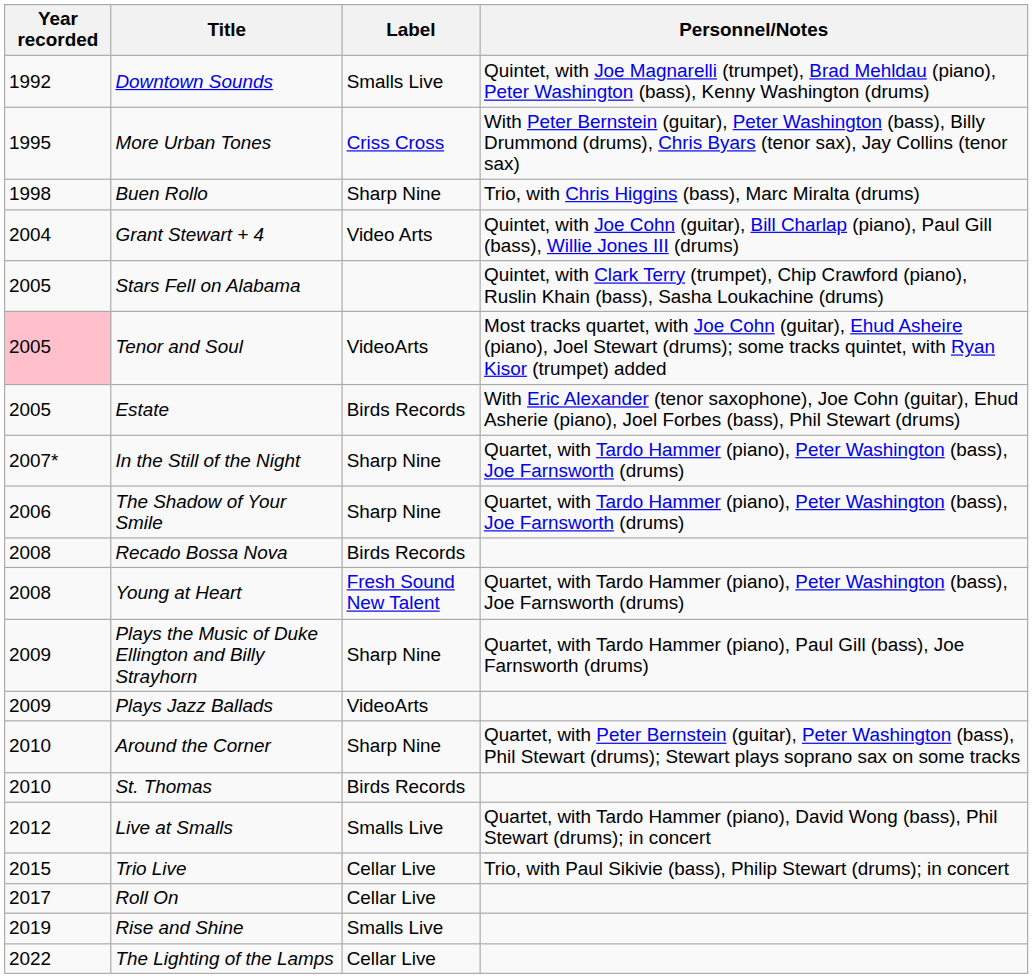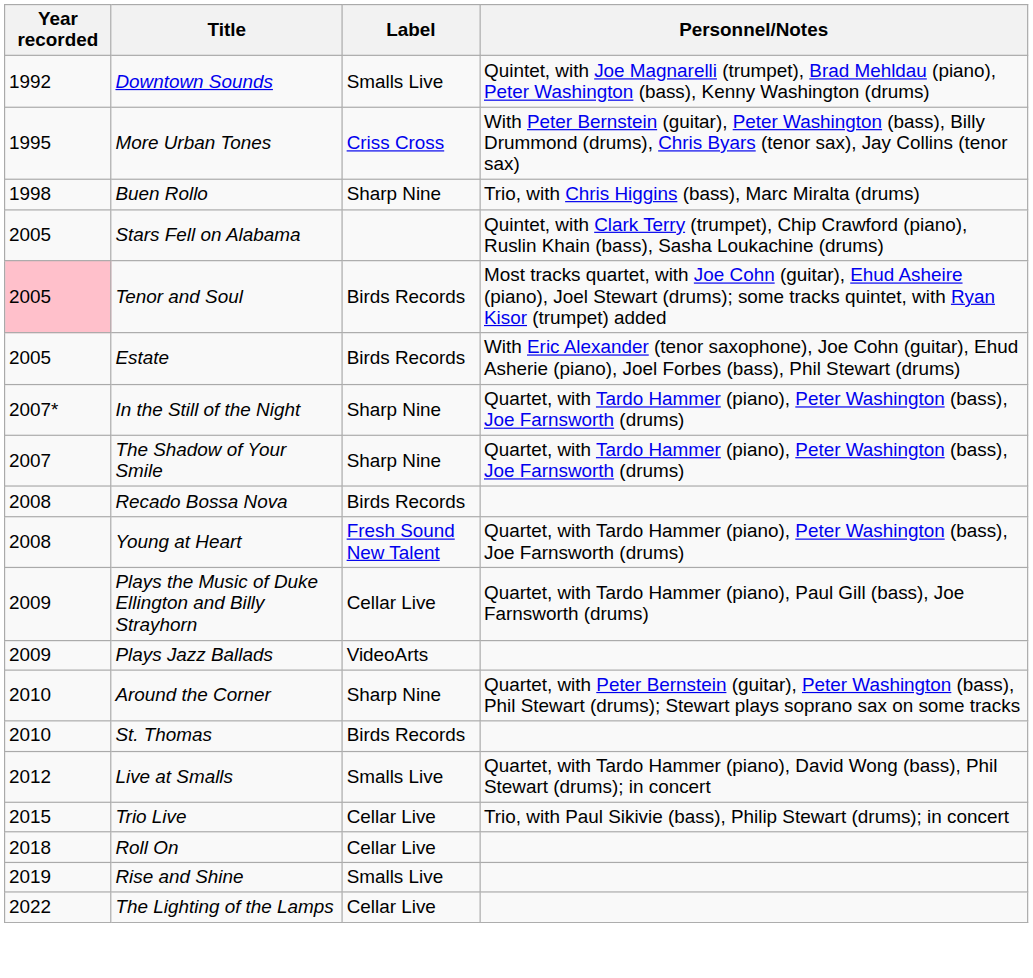 <table class="wikitable sortable">
 <tr>
 <th>Year recorded</th>
 <th>Title</th>
 <th>Label</th>
 <th>Personnel/Notes</th>
 </tr>
 <tr>
 <td>1992</td>
 <td><em><a href='#'>Downtown Sounds</a></em></td>
 <td>Smalls Live</td>
 <td>Quintet, with <a href='#'>Joe Magnarelli</a> (trumpet), <a href='#'>Brad Mehldau</a> (piano), <a href='#'>Peter Washington</a> (bass), Kenny Washington (drums)</td>
 </tr>
 <tr>
 <td>1995</td>
 <td><em>More Urban Tones</em></td>
 <td><a href='#'>Criss Cross</a></td>
 <td>With <a href='#'>Peter Bernstein</a> (guitar), <a href='#'>Peter Washington</a> (bass), Billy Drummond (drums), <a href='#'>Chris Byars</a> (tenor sax), Jay Collins (tenor sax)</td>
 </tr>
 <tr>
 <td>1998</td>
 <td><em>Buen Rollo</em></td>
 <td>Sharp Nine</td>
 <td>Trio, with <a href='#'>Chris Higgins</a> (bass), Marc Miralta (drums)</td>
 </tr>
 <tr>
-<td>2004</td>
-<td><em>Grant Stewart + 4</em></td>
-<td>Video Arts</td>
-<td>Quintet, with <a href='#'>Joe Cohn</a> (guitar), <a href='#'>Bill Charlap</a> (piano), Paul Gill (bass), <a href='#'>Willie Jones III</a> (drums)</td>
-</tr>
-<tr>
 <td>2005</td>
 <td><em>Stars Fell on Alabama</em></td>
 <td></td>
 <td>Quintet, with <a href='#'>Clark Terry</a> (trumpet), Chip Crawford (piano), Ruslin Khain (bass), Sasha Loukachine (drums)</td>
 </tr>
 <tr>
 <td style="background: pink;">2005</td>
 <td><em>Tenor and Soul</em></td>
-<td>VideoArts</td>
+<td>Birds Records</td>
 <td>Most tracks quartet, with <a href='#'>Joe Cohn</a> (guitar), <a href='#'>Ehud Asheire</a> (piano), Joel Stewart (drums); some tracks quintet, with <a href='#'>Ryan Kisor</a> (trumpet) added</td>
 </tr>
 <tr>
 <td>2005</td>
 <td><em>Estate</em></td>
 <td>Birds Records</td>
 <td>With <a href='#'>Eric Alexander</a> (tenor saxophone), Joe Cohn (guitar), Ehud Asherie (piano), Joel Forbes (bass), Phil Stewart (drums)</td>
 </tr>
 <tr>
 <td>2007*</td>
 <td><em>In the Still of the Night</em></td>
 <td>Sharp Nine</td>
 <td>Quartet, with <a href='#'>Tardo Hammer</a> (piano), <a href='#'>Peter Washington</a> (bass), <a href='#'>Joe Farnsworth</a> (drums)</td>
 </tr>
 <tr>
-<td>2006</td>
+<td>2007</td>
 <td><em>The Shadow of Your Smile</em></td>
 <td>Sharp Nine</td>
 <td>Quartet, with <a href='#'>Tardo Hammer</a> (piano), <a href='#'>Peter Washington</a> (bass), <a href='#'>Joe Farnsworth</a> (drums)</td>
 </tr>
 <tr>
 <td>2008</td>
 <td><em>Recado Bossa Nova</em></td>
 <td>Birds Records</td>
 <td></td>
 </tr>
 <tr>
 <td>2008</td>
 <td><em>Young at Heart</em></td>
 <td><a href='#'>Fresh Sound New Talent</a></td>
 <td>Quartet, with Tardo Hammer (piano), <a href='#'>Peter Washington</a> (bass), Joe Farnsworth (drums)</td>
 </tr>
 <tr>
 <td>2009</td>
 <td><em>Plays the Music of Duke Ellington and Billy Strayhorn</em></td>
-<td>Sharp Nine</td>
+<td>Cellar Live</td>
 <td>Quartet, with Tardo Hammer (piano), Paul Gill (bass), Joe Farnsworth (drums)</td>
 </tr>
 <tr>
 <td>2009</td>
 <td><em>Plays Jazz Ballads</em></td>
 <td>VideoArts</td>
 <td></td>
 </tr>
 <tr>
 <td>2010</td>
 <td><em>Around the Corner</em></td>
 <td>Sharp Nine</td>
 <td>Quartet, with <a href='#'>Peter Bernstein</a> (guitar), <a href='#'>Peter Washington</a> (bass), Phil Stewart (drums); Stewart plays soprano sax on some tracks</td>
 </tr>
 <tr>
 <td>2010</td>
 <td><em>St. Thomas</em></td>
 <td>Birds Records</td>
 <td></td>
 </tr>
 <tr>
 <td>2012</td>
 <td><em>Live at Smalls</em></td>
 <td>Smalls Live</td>
 <td>Quartet, with Tardo Hammer (piano), David Wong (bass), Phil Stewart (drums); in concert</td>
 </tr>
 <tr>
 <td>2015</td>
 <td><em>Trio Live</em></td>
 <td>Cellar Live</td>
 <td>Trio, with Paul Sikivie (bass), Philip Stewart (drums); in concert</td>
 </tr>
 <tr>
-<td>2017</td>
+<td>2018</td>
 <td><em>Roll On</em></td>
 <td>Cellar Live</td>
 <td></td>
 </tr>
 <tr>
 <td>2019</td>
 <td><em>Rise and Shine</em></td>
 <td>Smalls Live</td>
 <td></td>
 </tr>
 <tr>
 <td>2022</td>
 <td><em>The Lighting of the Lamps</em></td>
 <td>Cellar Live</td>
 <td></td>
 </tr>
 </table>
